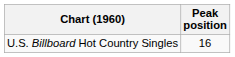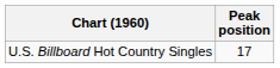 <table class="wikitable">
 <tr>
 <th>Chart (1960)</th>
 <th>Peak<br>position</th>
 </tr>
 <tr>
 <td>U.S. <em>Billboard</em> Hot Country Singles</td>
-<td align="center">16</td>
+<td align="center">17</td>
 </tr>
 </table>
